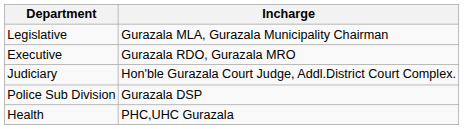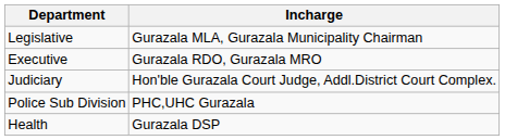 <table class="wikitable">
 <tr>
 <th>Department</th>
 <th>Incharge</th>
 </tr>
 <tr>
 <td>Legislative</td>
 <td>Gurazala MLA, Gurazala Municipality Chairman</td>
 </tr>
 <tr>
 <td>Executive</td>
 <td>Gurazala RDO, Gurazala MRO</td>
 </tr>
 <tr>
 <td>Judiciary</td>
 <td>Hon'ble Gurazala Court Judge, Addl.District Court Complex.</td>
 </tr>
 <tr>
 <td>Police Sub Division</td>
-<td>Gurazala DSP</td>
+<td>PHC,UHC Gurazala</td>
 </tr>
 <tr>
 <td>Health</td>
-<td>PHC,UHC Gurazala</td>
+<td>Gurazala DSP</td>
 </tr>
 </table>
